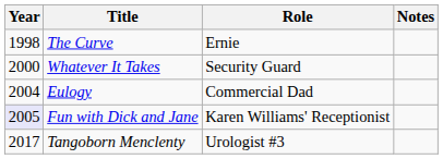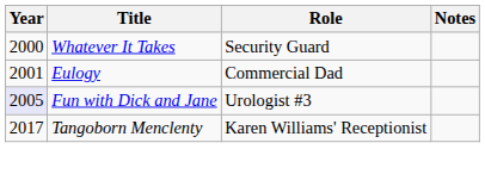 <table class="wikitable sortable">
 <tr>
 <th>Year</th>
 <th>Title</th>
 <th>Role</th>
 <th>Notes</th>
 </tr>
 <tr>
-<td>1998</td>
-<td><em><a href='#'>The Curve</a></em></td>
-<td>Ernie</td>
-<td></td>
-</tr>
-<tr>
 <td>2000</td>
 <td><a href='#'><em>Whatever It Takes</em></a></td>
 <td>Security Guard</td>
 <td></td>
 </tr>
 <tr>
-<td>2004</td>
+<td>2001</td>
 <td><a href='#'><em>Eulogy</em></a></td>
 <td>Commercial Dad</td>
 <td></td>
 </tr>
 <tr>
 <td style="background: lavender;">2005</td>
 <td><a href='#'><em>Fun with Dick and Jane</em></a></td>
-<td>Karen Williams' Receptionist</td>
+<td>Urologist #3</td>
 <td></td>
 </tr>
 <tr>
 <td>2017</td>
 <td><em>Tangoborn Menclenty</em></td>
-<td>Urologist #3</td>
+<td>Karen Williams' Receptionist</td>
 <td></td>
 </tr>
 </table>
